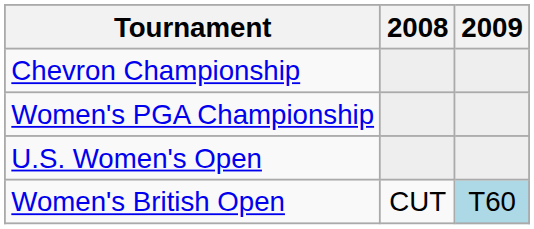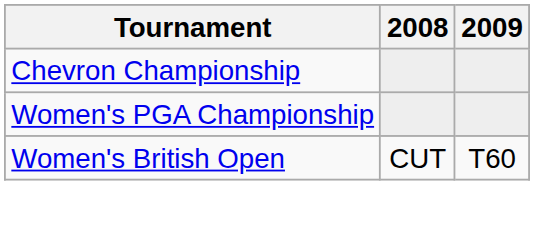 <table class="wikitable" style="font-size:95%;text-align:center;">
 <tr>
 <th>Tournament</th>
 <th>2008</th>
 <th>2009</th>
 </tr>
 <tr>
 <td align=left><a href='#'>Chevron Championship</a></td>
 <td style="background:#eeeeee;"></td>
 <td style="background:#eeeeee;"></td>
 </tr>
 <tr>
 <td align=left><a href='#'>Women's PGA Championship</a></td>
 <td style="background:#eeeeee;"></td>
 <td style="background:#eeeeee;"></td>
 </tr>
 <tr>
-<td align=left><a href='#'>U.S. Women's Open</a></td>
-<td style="background:#eeeeee;"></td>
-<td style="background:#eeeeee;"></td>
-</tr>
-<tr>
 <td align=left><a href='#'>Women's British Open</a></td>
 <td>CUT</td>
-<td style="background: lightblue;">T60</td>
+<td>T60</td>
 </tr>
 </table>
